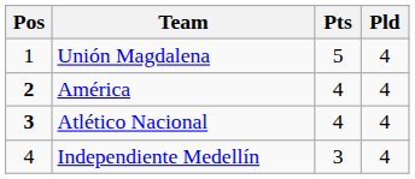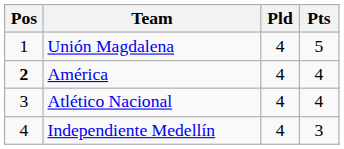 <table class="wikitable" style="text-align: center">
 <tr>
 <th style="width:28px">Pos</th>
 <th style="width:190px">Team</th>
+<th style="width:28px">Pld</th>
 <th style="width:28px">Pts</th>
-<th style="width:28px">Pld</th>
 </tr>
 <tr>
 <td>1</td>
 <td align="left"><a href='#'>Unión Magdalena</a></td>
+<td>4</td>
 <td>5</td>
-<td>4</td>
 </tr>
 <tr>
 <td><strong>2</strong></td>
 <td align="left"><a href='#'>América</a></td>
 <td>4</td>
 <td>4</td>
 </tr>
 <tr>
-<td><strong>3</strong></td>
+<td>3</td>
 <td align="left"><a href='#'>Atlético Nacional</a></td>
 <td>4</td>
 <td>4</td>
 </tr>
 <tr>
 <td>4</td>
 <td align="left"><a href='#'>Independiente Medellín</a></td>
+<td>4</td>
 <td>3</td>
-<td>4</td>
 </tr>
 </table>
